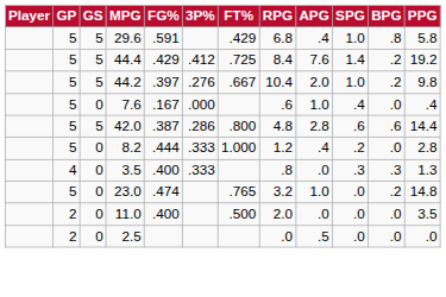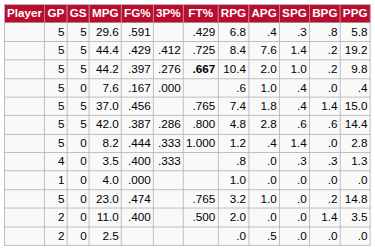 <table class="wikitable sortable" style="text-align:right;">
 <tr>
 <th style="background:#BA0C2F; color:#FFFFFF">Player</th>
 <th style="background:#BA0C2F; color:#FFFFFF">GP</th>
 <th style="background:#BA0C2F; color:#FFFFFF">GS</th>
 <th style="background:#BA0C2F; color:#FFFFFF">MPG</th>
 <th style="background:#BA0C2F; color:#FFFFFF">FG%</th>
 <th style="background:#BA0C2F; color:#FFFFFF">3P%</th>
 <th style="background:#BA0C2F; color:#FFFFFF">FT%</th>
 <th style="background:#BA0C2F; color:#FFFFFF">RPG</th>
 <th style="background:#BA0C2F; color:#FFFFFF">APG</th>
 <th style="background:#BA0C2F; color:#FFFFFF">SPG</th>
 <th style="background:#BA0C2F; color:#FFFFFF">BPG</th>
 <th style="background:#BA0C2F; color:#FFFFFF">PPG</th>
 </tr>
 <tr>
 <td style="text-align:left;"></td>
 <td>5</td>
 <td>5</td>
 <td>29.6</td>
 <td>.591</td>
 <td></td>
 <td>.429</td>
 <td>6.8</td>
 <td>.4</td>
-<td>1.0</td>
+<td>.3</td>
 <td>.8</td>
 <td>5.8</td>
 </tr>
 <tr>
 <td style="text-align:left;"></td>
 <td>5</td>
 <td>5</td>
 <td>44.4</td>
 <td>.429</td>
 <td>.412</td>
 <td>.725</td>
 <td>8.4</td>
 <td>7.6</td>
 <td>1.4</td>
 <td>.2</td>
 <td>19.2</td>
 </tr>
 <tr>
 <td style="text-align:left;"></td>
 <td>5</td>
 <td>5</td>
 <td>44.2</td>
 <td>.397</td>
 <td>.276</td>
-<td>.667</td>
+<td><strong>.667</strong></td>
 <td>10.4</td>
 <td>2.0</td>
 <td>1.0</td>
 <td>.2</td>
 <td>9.8</td>
 </tr>
 <tr>
 <td style="text-align:left;"></td>
 <td>5</td>
 <td>0</td>
 <td>7.6</td>
 <td>.167</td>
 <td>.000</td>
 <td></td>
 <td>.6</td>
 <td>1.0</td>
 <td>.4</td>
 <td>.0</td>
 <td>.4</td>
+</tr>
+<tr>
+<td style="text-align:left;"></td>
+<td>5</td>
+<td>5</td>
+<td>37.0</td>
+<td>.456</td>
+<td></td>
+<td>.765</td>
+<td>7.4</td>
+<td>1.8</td>
+<td>.4</td>
+<td>1.4</td>
+<td>15.0</td>
 </tr>
 <tr>
 <td style="text-align:left;"></td>
 <td>5</td>
 <td>5</td>
 <td>42.0</td>
 <td>.387</td>
 <td>.286</td>
 <td>.800</td>
 <td>4.8</td>
 <td>2.8</td>
 <td>.6</td>
 <td>.6</td>
 <td>14.4</td>
 </tr>
 <tr>
 <td style="text-align:left;"></td>
 <td>5</td>
 <td>0</td>
 <td>8.2</td>
 <td>.444</td>
 <td>.333</td>
 <td>1.000</td>
 <td>1.2</td>
 <td>.4</td>
-<td>.2</td>
+<td>1.4</td>
 <td>.0</td>
 <td>2.8</td>
 </tr>
 <tr>
 <td style="text-align:left;"></td>
 <td>4</td>
 <td>0</td>
 <td>3.5</td>
 <td>.400</td>
 <td>.333</td>
 <td></td>
 <td>.8</td>
 <td>.0</td>
 <td>.3</td>
 <td>.3</td>
 <td>1.3</td>
+</tr>
+<tr>
+<td style="text-align:left;"></td>
+<td>1</td>
+<td>0</td>
+<td>4.0</td>
+<td>.000</td>
+<td></td>
+<td></td>
+<td>1.0</td>
+<td>.0</td>
+<td>.0</td>
+<td>.0</td>
+<td>.0</td>
 </tr>
 <tr>
 <td style="text-align:left;"></td>
 <td>5</td>
 <td>0</td>
 <td>23.0</td>
 <td>.474</td>
 <td></td>
 <td>.765</td>
 <td>3.2</td>
 <td>1.0</td>
 <td>.0</td>
 <td>.2</td>
 <td>14.8</td>
 </tr>
 <tr>
 <td style="text-align:left;"></td>
 <td>2</td>
 <td>0</td>
 <td>11.0</td>
 <td>.400</td>
 <td></td>
 <td>.500</td>
 <td>2.0</td>
 <td>.0</td>
 <td>.0</td>
-<td>.0</td>
+<td>1.4</td>
 <td>3.5</td>
 </tr>
 <tr>
 <td style="text-align:left;"></td>
 <td>2</td>
 <td>0</td>
 <td>2.5</td>
 <td></td>
 <td></td>
 <td></td>
 <td>.0</td>
 <td>.5</td>
 <td>.0</td>
 <td>.0</td>
 <td>.0</td>
 </tr>
 </table>
